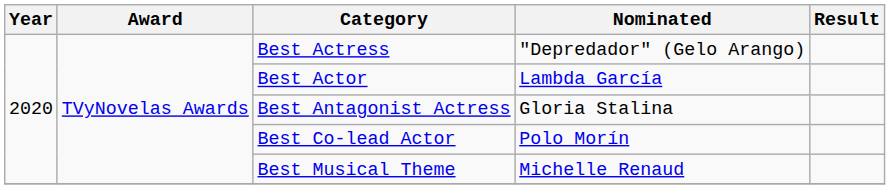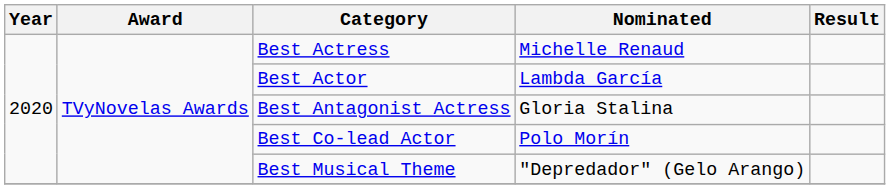 <table class="wikitable plainrowheaders">
 <tr>
 <th scope="col">Year</th>
 <th scope="col">Award</th>
 <th scope="col">Category</th>
 <th scope="col">Nominated</th>
 <th scope="col">Result</th>
 </tr>
 <tr>
 <td rowspan="5">2020</td>
 <td rowspan="5"><a href='#'>TVyNovelas Awards</a></td>
 <td><a href='#'>Best Actress</a></td>
-<td>"Depredador" (Gelo Arango)</td>
+<td><a href='#'>Michelle Renaud</a></td>
 <td></td>
 </tr>
 <tr>
 <td><a href='#'>Best Actor</a></td>
 <td><a href='#'>Lambda García</a></td>
 <td></td>
 </tr>
 <tr>
 <td><a href='#'>Best Antagonist Actress</a></td>
 <td>Gloria Stalina</td>
 <td></td>
 </tr>
 <tr>
 <td><a href='#'>Best Co-lead Actor</a></td>
 <td><a href='#'>Polo Morín</a></td>
 <td></td>
 </tr>
 <tr>
 <td><a href='#'>Best Musical Theme</a></td>
-<td><a href='#'>Michelle Renaud</a></td>
+<td>"Depredador" (Gelo Arango)</td>
 <td></td>
 </tr>
 <tr>
 </tr>
 </table>
